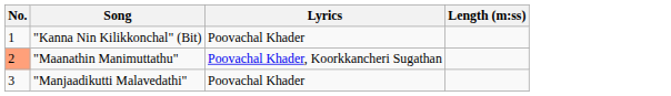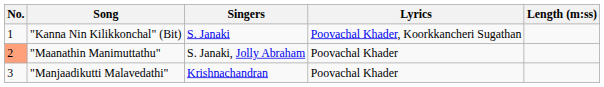 <table class="wikitable" style="font-size:95%;">
 <tr>
 <th>No.</th>
 <th>Song</th>
+<th>Singers</th>
 <th>Lyrics</th>
 <th>Length (m:ss)</th>
 </tr>
 <tr>
 <td>1</td>
 <td>"Kanna Nin Kilikkonchal" (Bit)</td>
-<td>Poovachal Khader</td>
+<td><a href='#'>S. Janaki</a></td>
+<td><a href='#'>Poovachal Khader</a>, Koorkkancheri Sugathan</td>
 <td></td>
 </tr>
 <tr>
 <td style="background: lightsalmon;">2</td>
 <td>"Maanathin Manimuttathu"</td>
-<td><a href='#'>Poovachal Khader</a>, Koorkkancheri Sugathan</td>
+<td>S. Janaki, <a href='#'>Jolly Abraham</a></td>
+<td>Poovachal Khader</td>
 <td></td>
 </tr>
 <tr>
 <td>3</td>
 <td>"Manjaadikutti Malavedathi"</td>
+<td><a href='#'>Krishnachandran</a></td>
 <td>Poovachal Khader</td>
 <td></td>
 </tr>
 </table>
